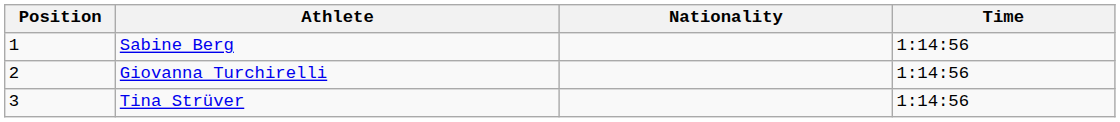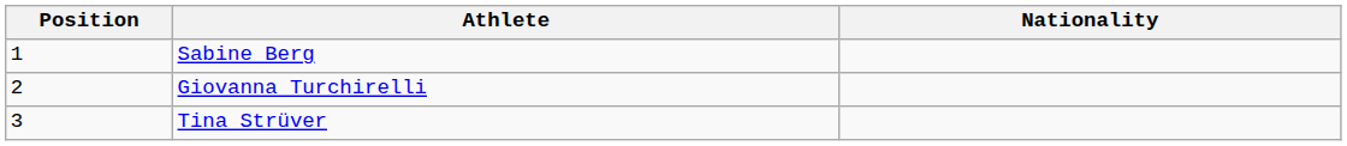 <table class="wikitable sortable" border="1"  style="font-size:95%;" width=40%>
 <tr>
 <th width="10%">Position</th>
 <th width="40%">Athlete</th>
 <th width="30%">Nationality</th>
-<th width="20%">Time</th>
 </tr>
 <tr>
 <td>1</td>
 <td><a href='#'>Sabine Berg</a></td>
 <td></td>
-<td>1:14:56</td>
 </tr>
 <tr>
 <td>2</td>
 <td><a href='#'>Giovanna Turchirelli</a></td>
 <td></td>
-<td>1:14:56</td>
 </tr>
 <tr>
 <td>3</td>
 <td><a href='#'>Tina Strüver</a></td>
 <td></td>
-<td>1:14:56</td>
 </tr>
 </table>
